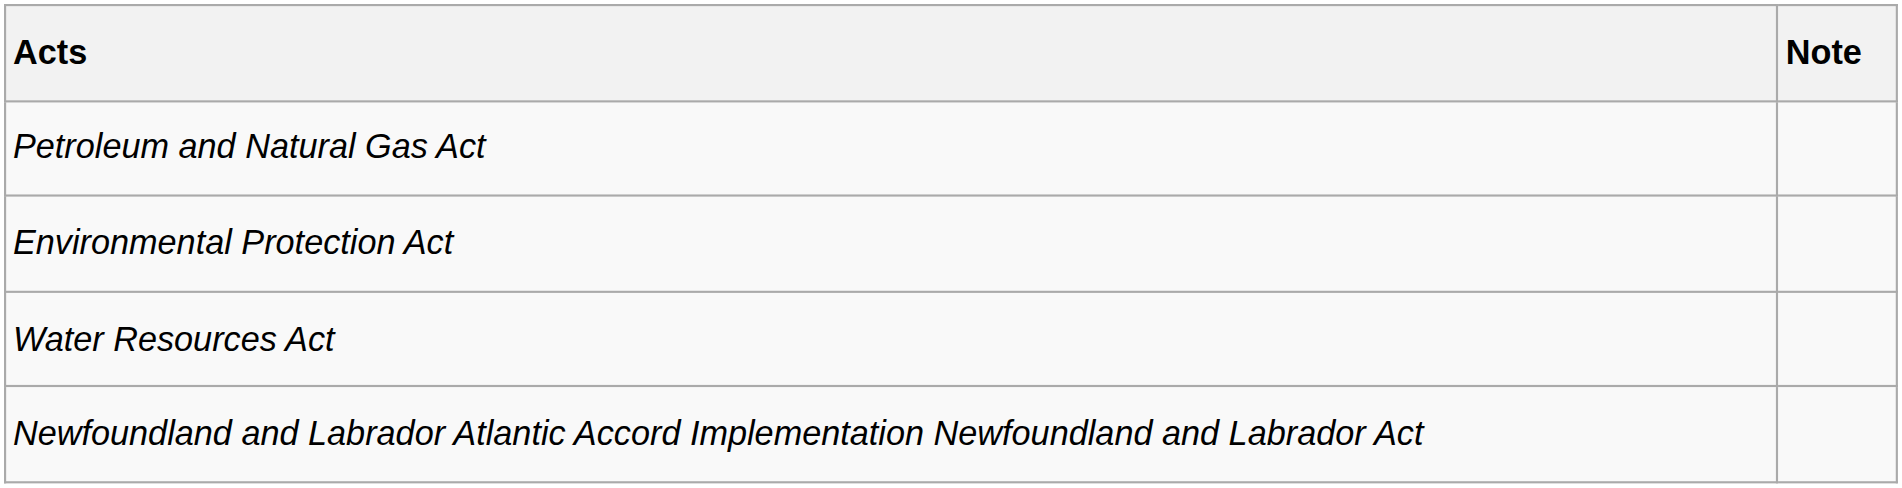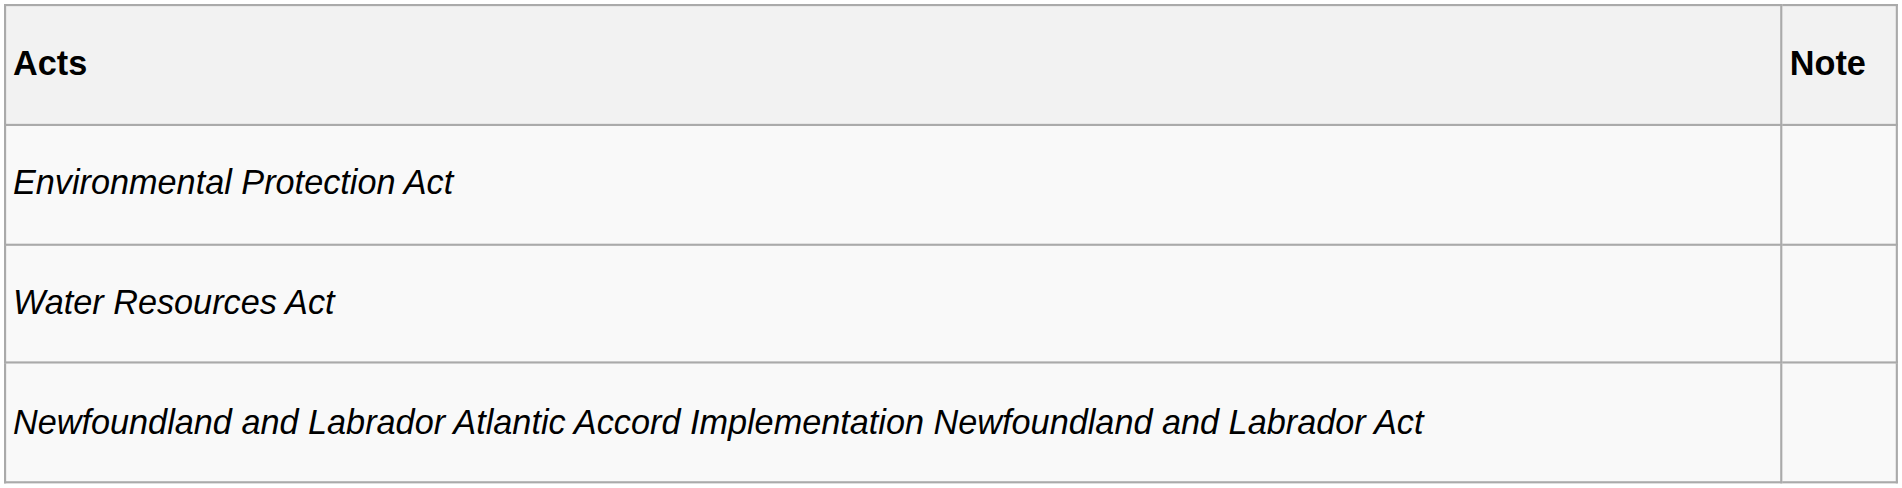 <table class="wikitable" style="width: 70%; height: 14em;">
 <tr>
 <th style="text-align:left;">Acts</th>
 <th style="text-align:left;">Note</th>
-</tr>
-<tr>
-<td><em>Petroleum and Natural Gas Act</em></td>
-<td style="width: 3em;"></td>
 </tr>
 <tr>
 <td><em>Environmental Protection Act</em></td>
 <td></td>
 </tr>
 <tr>
 <td><em>Water Resources Act</em></td>
 <td></td>
 </tr>
 <tr>
 <td><em>Newfoundland and Labrador Atlantic Accord Implementation Newfoundland and Labrador Act</em></td>
 <td></td>
 </tr>
 </table>
